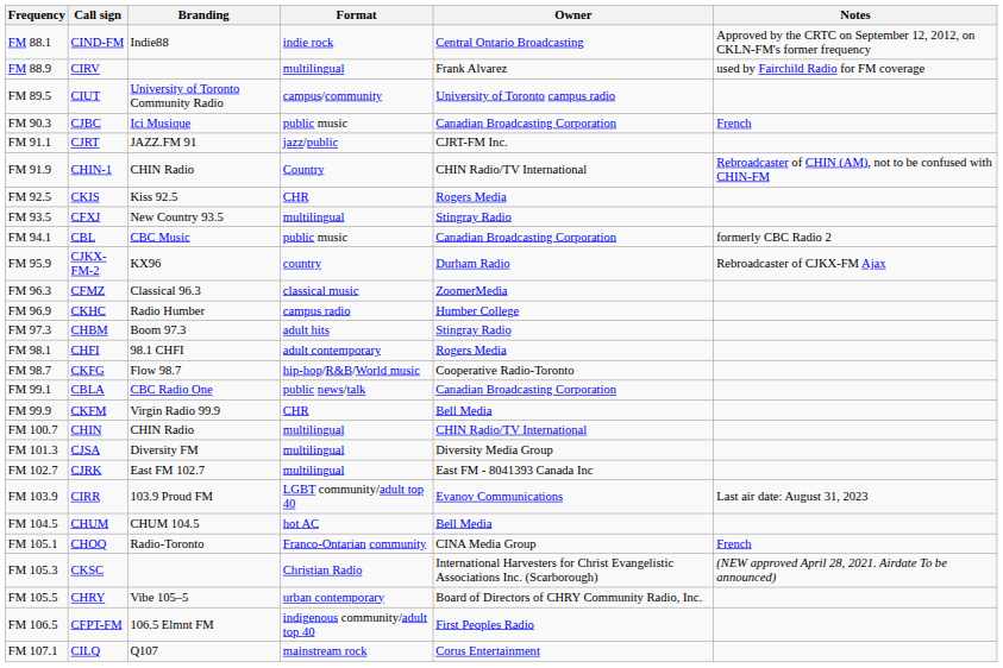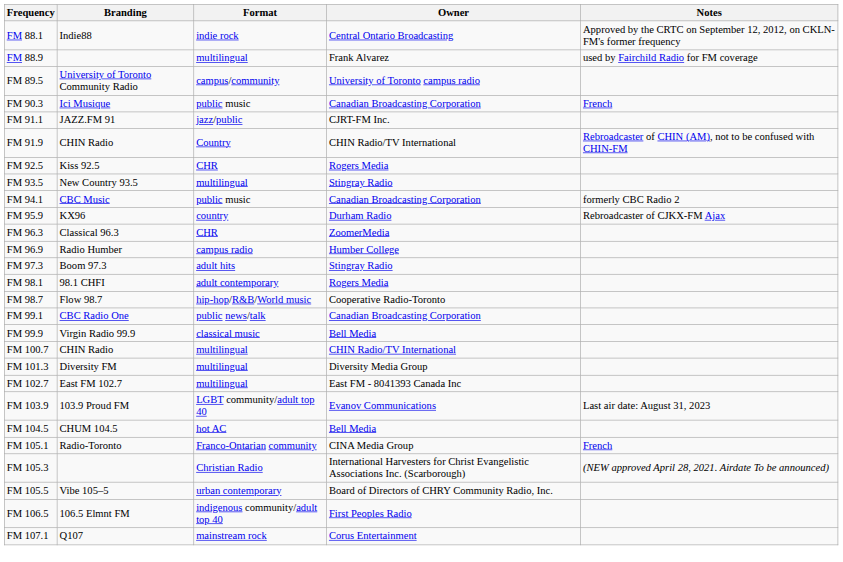 <table class="wikitable sortable" width="100%">
 <tr>
 <th>Frequency</th>
-<th>Call sign</th>
 <th>Branding</th>
 <th>Format</th>
 <th>Owner</th>
 <th>Notes</th>
 </tr>
 <tr>
 <td><a href='#'>FM</a> 88.1</td>
-<td><a href='#'>CIND-FM</a></td>
 <td>Indie88</td>
 <td><a href='#'>indie rock</a></td>
 <td><a href='#'>Central Ontario Broadcasting</a></td>
 <td>Approved by the CRTC on September 12, 2012, on CKLN-FM's former frequency</td>
 </tr>
 <tr>
 <td><a href='#'>FM</a> 88.9</td>
-<td><a href='#'>CIRV</a></td>
 <td></td>
 <td><a href='#'>multilingual</a></td>
 <td>Frank Alvarez</td>
 <td>used by <a href='#'>Fairchild Radio</a> for FM coverage</td>
 </tr>
 <tr>
 <td>FM 89.5</td>
-<td><a href='#'>CIUT</a></td>
 <td><a href='#'>University of Toronto</a> Community Radio</td>
 <td><a href='#'>campus</a>/<a href='#'>community</a></td>
 <td><a href='#'>University of Toronto</a> <a href='#'>campus radio</a></td>
 <td></td>
 </tr>
 <tr>
 <td>FM 90.3</td>
-<td><a href='#'>CJBC</a></td>
 <td><a href='#'>Ici Musique</a></td>
 <td><a href='#'>public</a> music</td>
 <td><a href='#'>Canadian Broadcasting Corporation</a></td>
 <td><a href='#'>French</a></td>
 </tr>
 <tr>
 <td>FM 91.1</td>
-<td><a href='#'>CJRT</a></td>
 <td>JAZZ.FM 91</td>
 <td><a href='#'>jazz</a>/<a href='#'>public</a></td>
 <td>CJRT-FM Inc.</td>
 <td></td>
 </tr>
 <tr>
 <td>FM 91.9</td>
-<td><a href='#'>CHIN-1</a></td>
 <td>CHIN Radio</td>
 <td><a href='#'>Country</a></td>
 <td>CHIN Radio/TV International</td>
 <td><a href='#'>Rebroadcaster</a> of <a href='#'>CHIN (AM)</a>, not to be confused with <a href='#'>CHIN-FM</a></td>
 </tr>
 <tr>
 <td>FM 92.5</td>
-<td><a href='#'>CKIS</a></td>
 <td>Kiss 92.5</td>
 <td><a href='#'>CHR</a></td>
 <td><a href='#'>Rogers Media</a></td>
 <td></td>
 </tr>
 <tr>
 <td>FM 93.5</td>
-<td><a href='#'>CFXJ</a></td>
 <td>New Country 93.5</td>
 <td><a href='#'>multilingual</a></td>
 <td><a href='#'>Stingray Radio</a></td>
 <td></td>
 </tr>
 <tr>
 <td>FM 94.1</td>
-<td><a href='#'>CBL</a></td>
 <td><a href='#'>CBC Music</a></td>
 <td><a href='#'>public</a> music</td>
 <td><a href='#'>Canadian Broadcasting Corporation</a></td>
 <td>formerly CBC Radio 2</td>
 </tr>
 <tr>
 <td>FM 95.9</td>
-<td><a href='#'>CJKX-FM-2</a></td>
 <td>KX96</td>
 <td><a href='#'>country</a></td>
 <td><a href='#'>Durham Radio</a></td>
 <td>Rebroadcaster of CJKX-FM <a href='#'>Ajax</a></td>
 </tr>
 <tr>
 <td>FM 96.3</td>
-<td><a href='#'>CFMZ</a></td>
 <td>Classical 96.3</td>
-<td><a href='#'>classical music</a></td>
+<td><a href='#'>CHR</a></td>
 <td><a href='#'>ZoomerMedia</a></td>
 <td></td>
 </tr>
 <tr>
 <td>FM 96.9</td>
-<td><a href='#'>CKHC</a></td>
 <td>Radio Humber</td>
 <td><a href='#'>campus radio</a></td>
 <td><a href='#'>Humber College</a></td>
 <td></td>
 </tr>
 <tr>
 <td>FM 97.3</td>
-<td><a href='#'>CHBM</a></td>
 <td>Boom 97.3</td>
 <td><a href='#'>adult hits</a></td>
 <td><a href='#'>Stingray Radio</a></td>
 <td></td>
 </tr>
 <tr>
 <td>FM 98.1</td>
-<td><a href='#'>CHFI</a></td>
 <td>98.1 CHFI</td>
 <td><a href='#'>adult contemporary</a></td>
 <td><a href='#'>Rogers Media</a></td>
 <td></td>
 </tr>
 <tr>
 <td>FM 98.7</td>
-<td><a href='#'>CKFG</a></td>
 <td>Flow 98.7</td>
 <td><a href='#'>hip-hop</a>/<a href='#'>R&B</a>/<a href='#'>World music</a></td>
 <td>Cooperative Radio-Toronto</td>
 <td></td>
 </tr>
 <tr>
 <td>FM 99.1</td>
-<td><a href='#'>CBLA</a></td>
 <td><a href='#'>CBC Radio One</a></td>
 <td><a href='#'>public</a> <a href='#'>news</a>/<a href='#'>talk</a></td>
 <td><a href='#'>Canadian Broadcasting Corporation</a></td>
 <td></td>
 </tr>
 <tr>
 <td>FM 99.9</td>
-<td><a href='#'>CKFM</a></td>
 <td>Virgin Radio 99.9</td>
-<td><a href='#'>CHR</a></td>
+<td><a href='#'>classical music</a></td>
 <td><a href='#'>Bell Media</a></td>
 <td></td>
 </tr>
 <tr>
 <td>FM 100.7</td>
-<td><a href='#'>CHIN</a></td>
 <td>CHIN Radio</td>
 <td><a href='#'>multilingual</a></td>
 <td><a href='#'>CHIN Radio/TV International</a></td>
 <td></td>
 </tr>
 <tr>
 <td>FM 101.3</td>
-<td><a href='#'>CJSA</a></td>
 <td>Diversity FM</td>
 <td><a href='#'>multilingual</a></td>
 <td>Diversity Media Group</td>
 <td></td>
 </tr>
 <tr>
 <td>FM 102.7</td>
-<td><a href='#'>CJRK</a></td>
 <td>East FM 102.7</td>
 <td><a href='#'>multilingual</a></td>
 <td>East FM - 8041393 Canada Inc</td>
 <td></td>
 </tr>
 <tr>
 <td>FM 103.9</td>
-<td><a href='#'>CIRR</a></td>
 <td>103.9 Proud FM</td>
 <td><a href='#'>LGBT</a> community/<a href='#'>adult top 40</a></td>
 <td><a href='#'>Evanov Communications</a></td>
 <td>Last air date: August 31, 2023</td>
 </tr>
 <tr>
 <td>FM 104.5</td>
-<td><a href='#'>CHUM</a></td>
 <td>CHUM 104.5</td>
 <td><a href='#'>hot AC</a></td>
 <td><a href='#'>Bell Media</a></td>
 <td></td>
 </tr>
 <tr>
 <td>FM 105.1</td>
-<td><a href='#'>CHOQ</a></td>
 <td>Radio-Toronto</td>
 <td><a href='#'>Franco-Ontarian</a> <a href='#'>community</a></td>
 <td>CINA Media Group</td>
 <td><a href='#'>French</a></td>
 </tr>
 <tr>
 <td>FM 105.3</td>
-<td><a href='#'>CKSC</a></td>
 <td></td>
 <td><a href='#'>Christian Radio</a></td>
 <td>International Harvesters for Christ Evangelistic Associations Inc. (Scarborough)</td>
 <td><em>(NEW approved April 28, 2021. Airdate To be announced)</em></td>
 </tr>
 <tr>
 <td>FM 105.5</td>
-<td><a href='#'>CHRY</a></td>
 <td>Vibe 105–5</td>
 <td><a href='#'>urban contemporary</a></td>
 <td>Board of Directors of CHRY Community Radio, Inc.</td>
 <td></td>
 </tr>
 <tr>
 <td>FM 106.5</td>
-<td><a href='#'>CFPT-FM</a></td>
 <td>106.5 Elmnt FM</td>
 <td><a href='#'>indigenous</a> community/<a href='#'>adult top 40</a></td>
 <td><a href='#'>First Peoples Radio</a></td>
 <td></td>
 </tr>
 <tr>
 <td>FM 107.1</td>
-<td><a href='#'>CILQ</a></td>
 <td>Q107</td>
 <td><a href='#'>mainstream rock</a></td>
 <td><a href='#'>Corus Entertainment</a></td>
 <td></td>
 </tr>
 </table>
